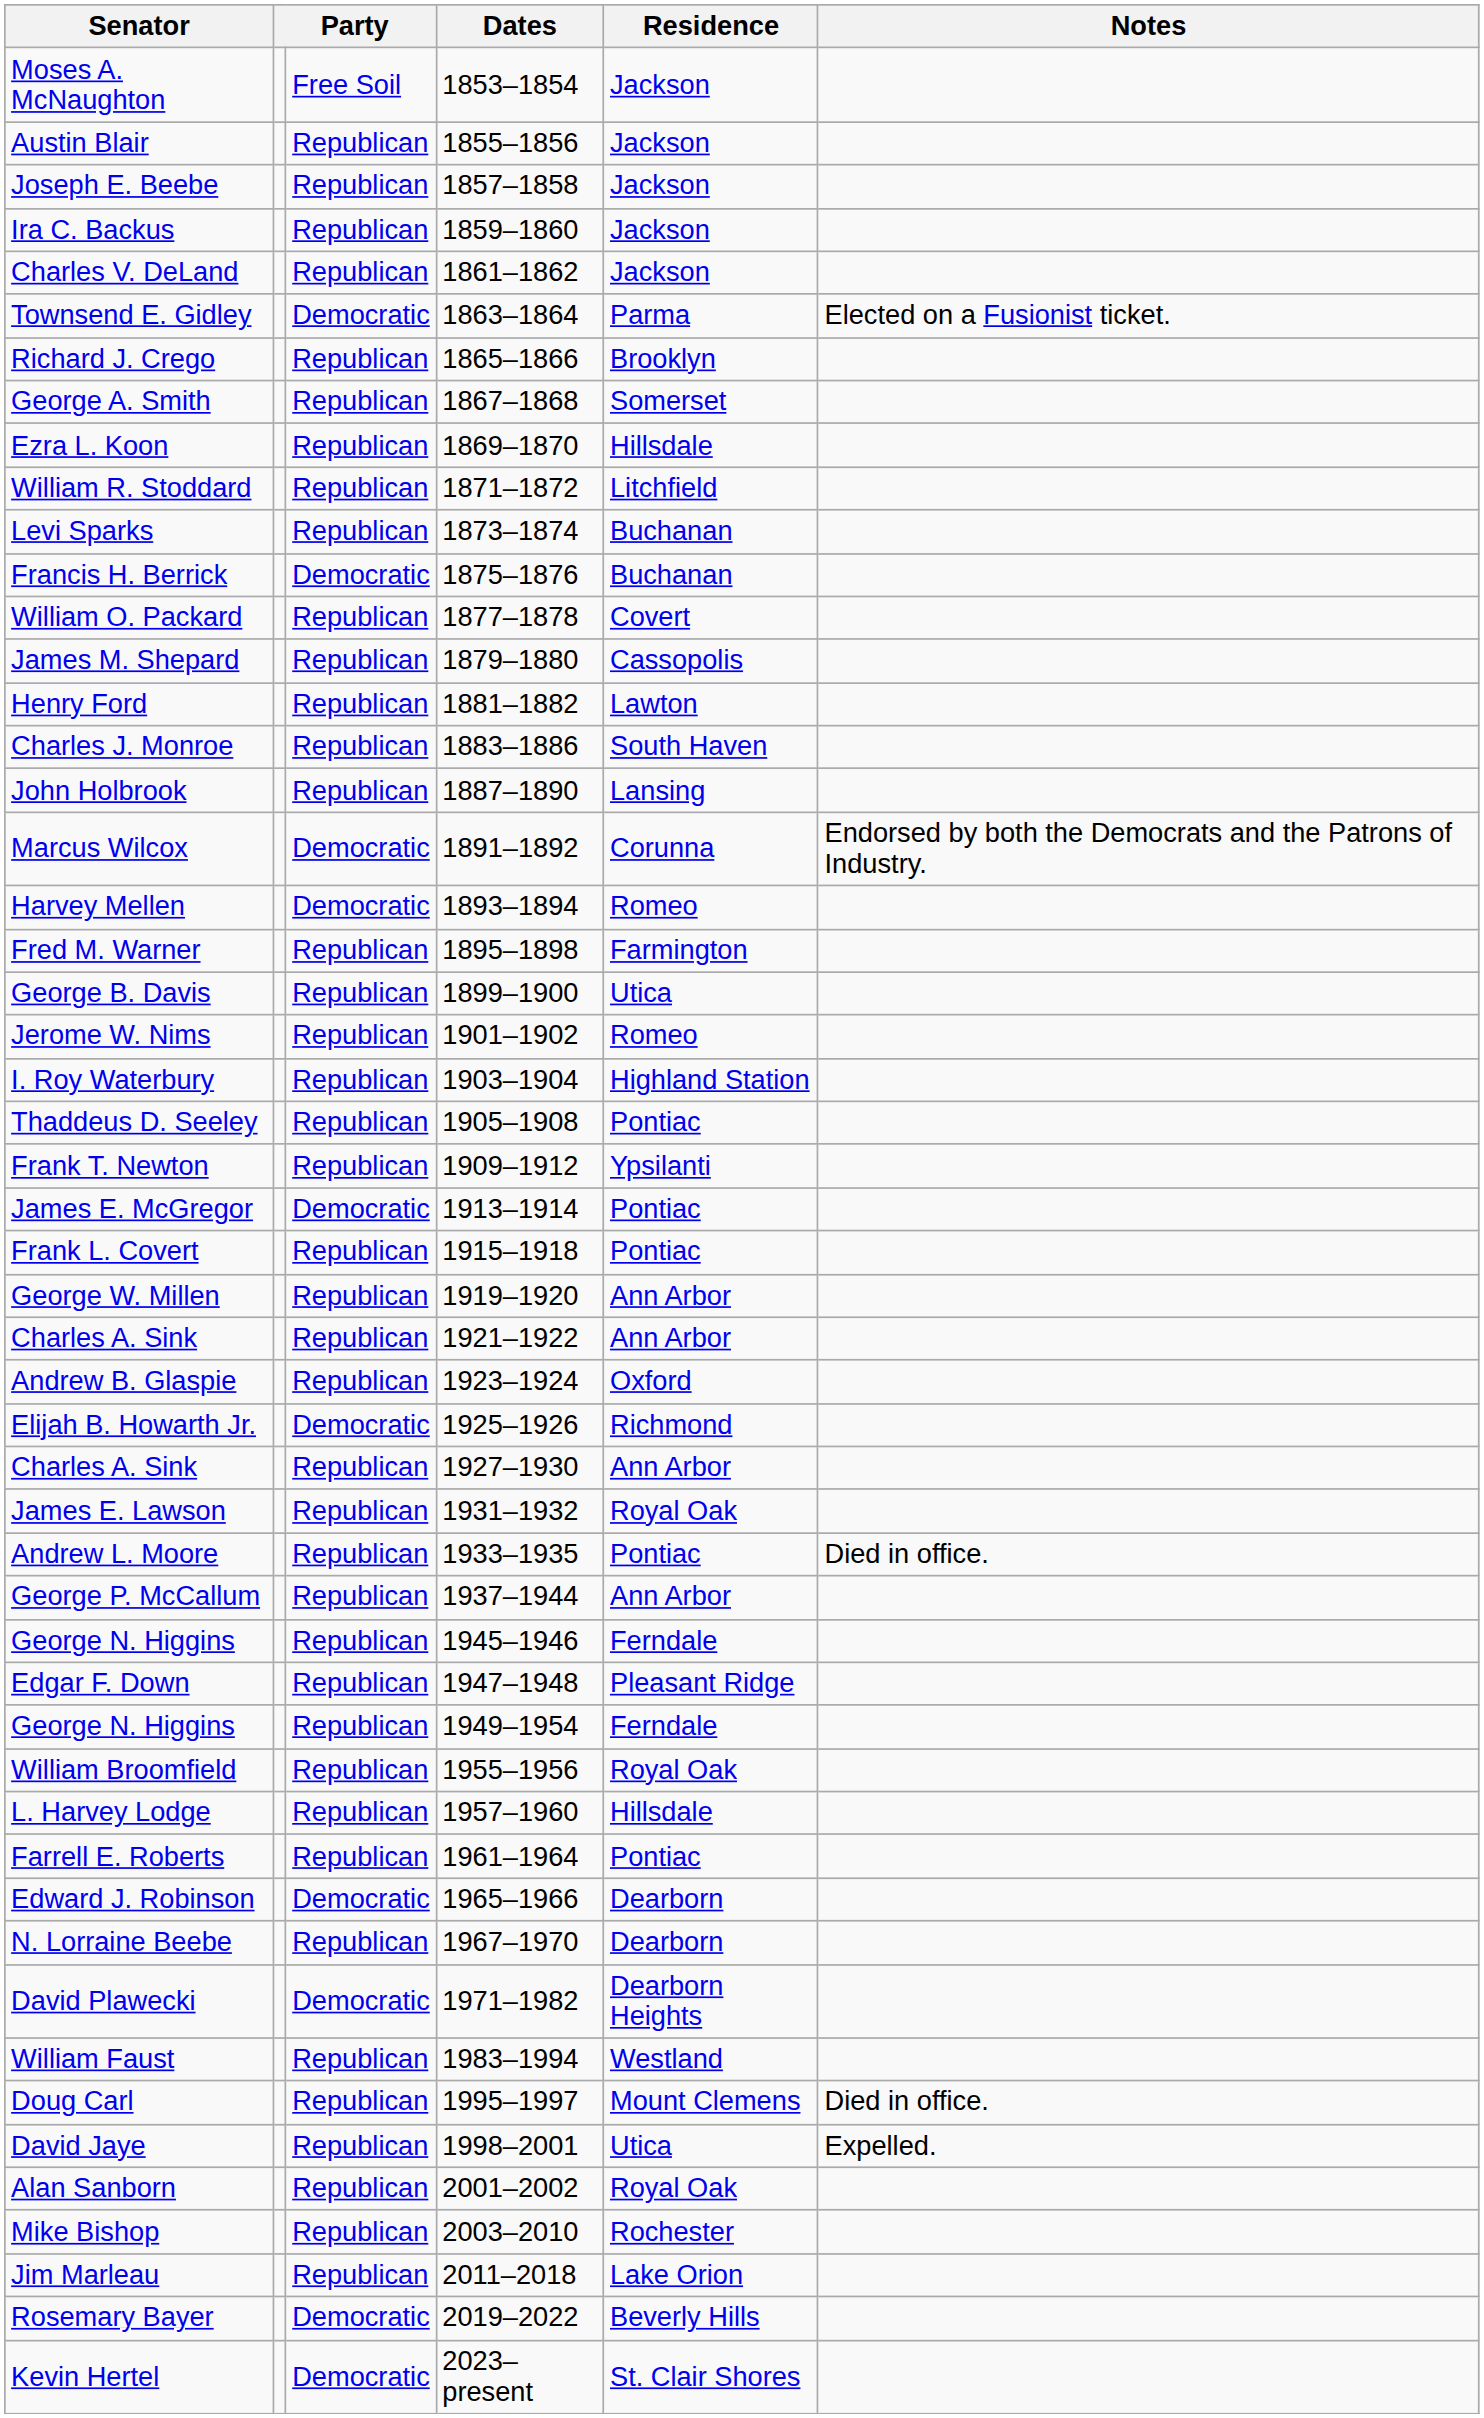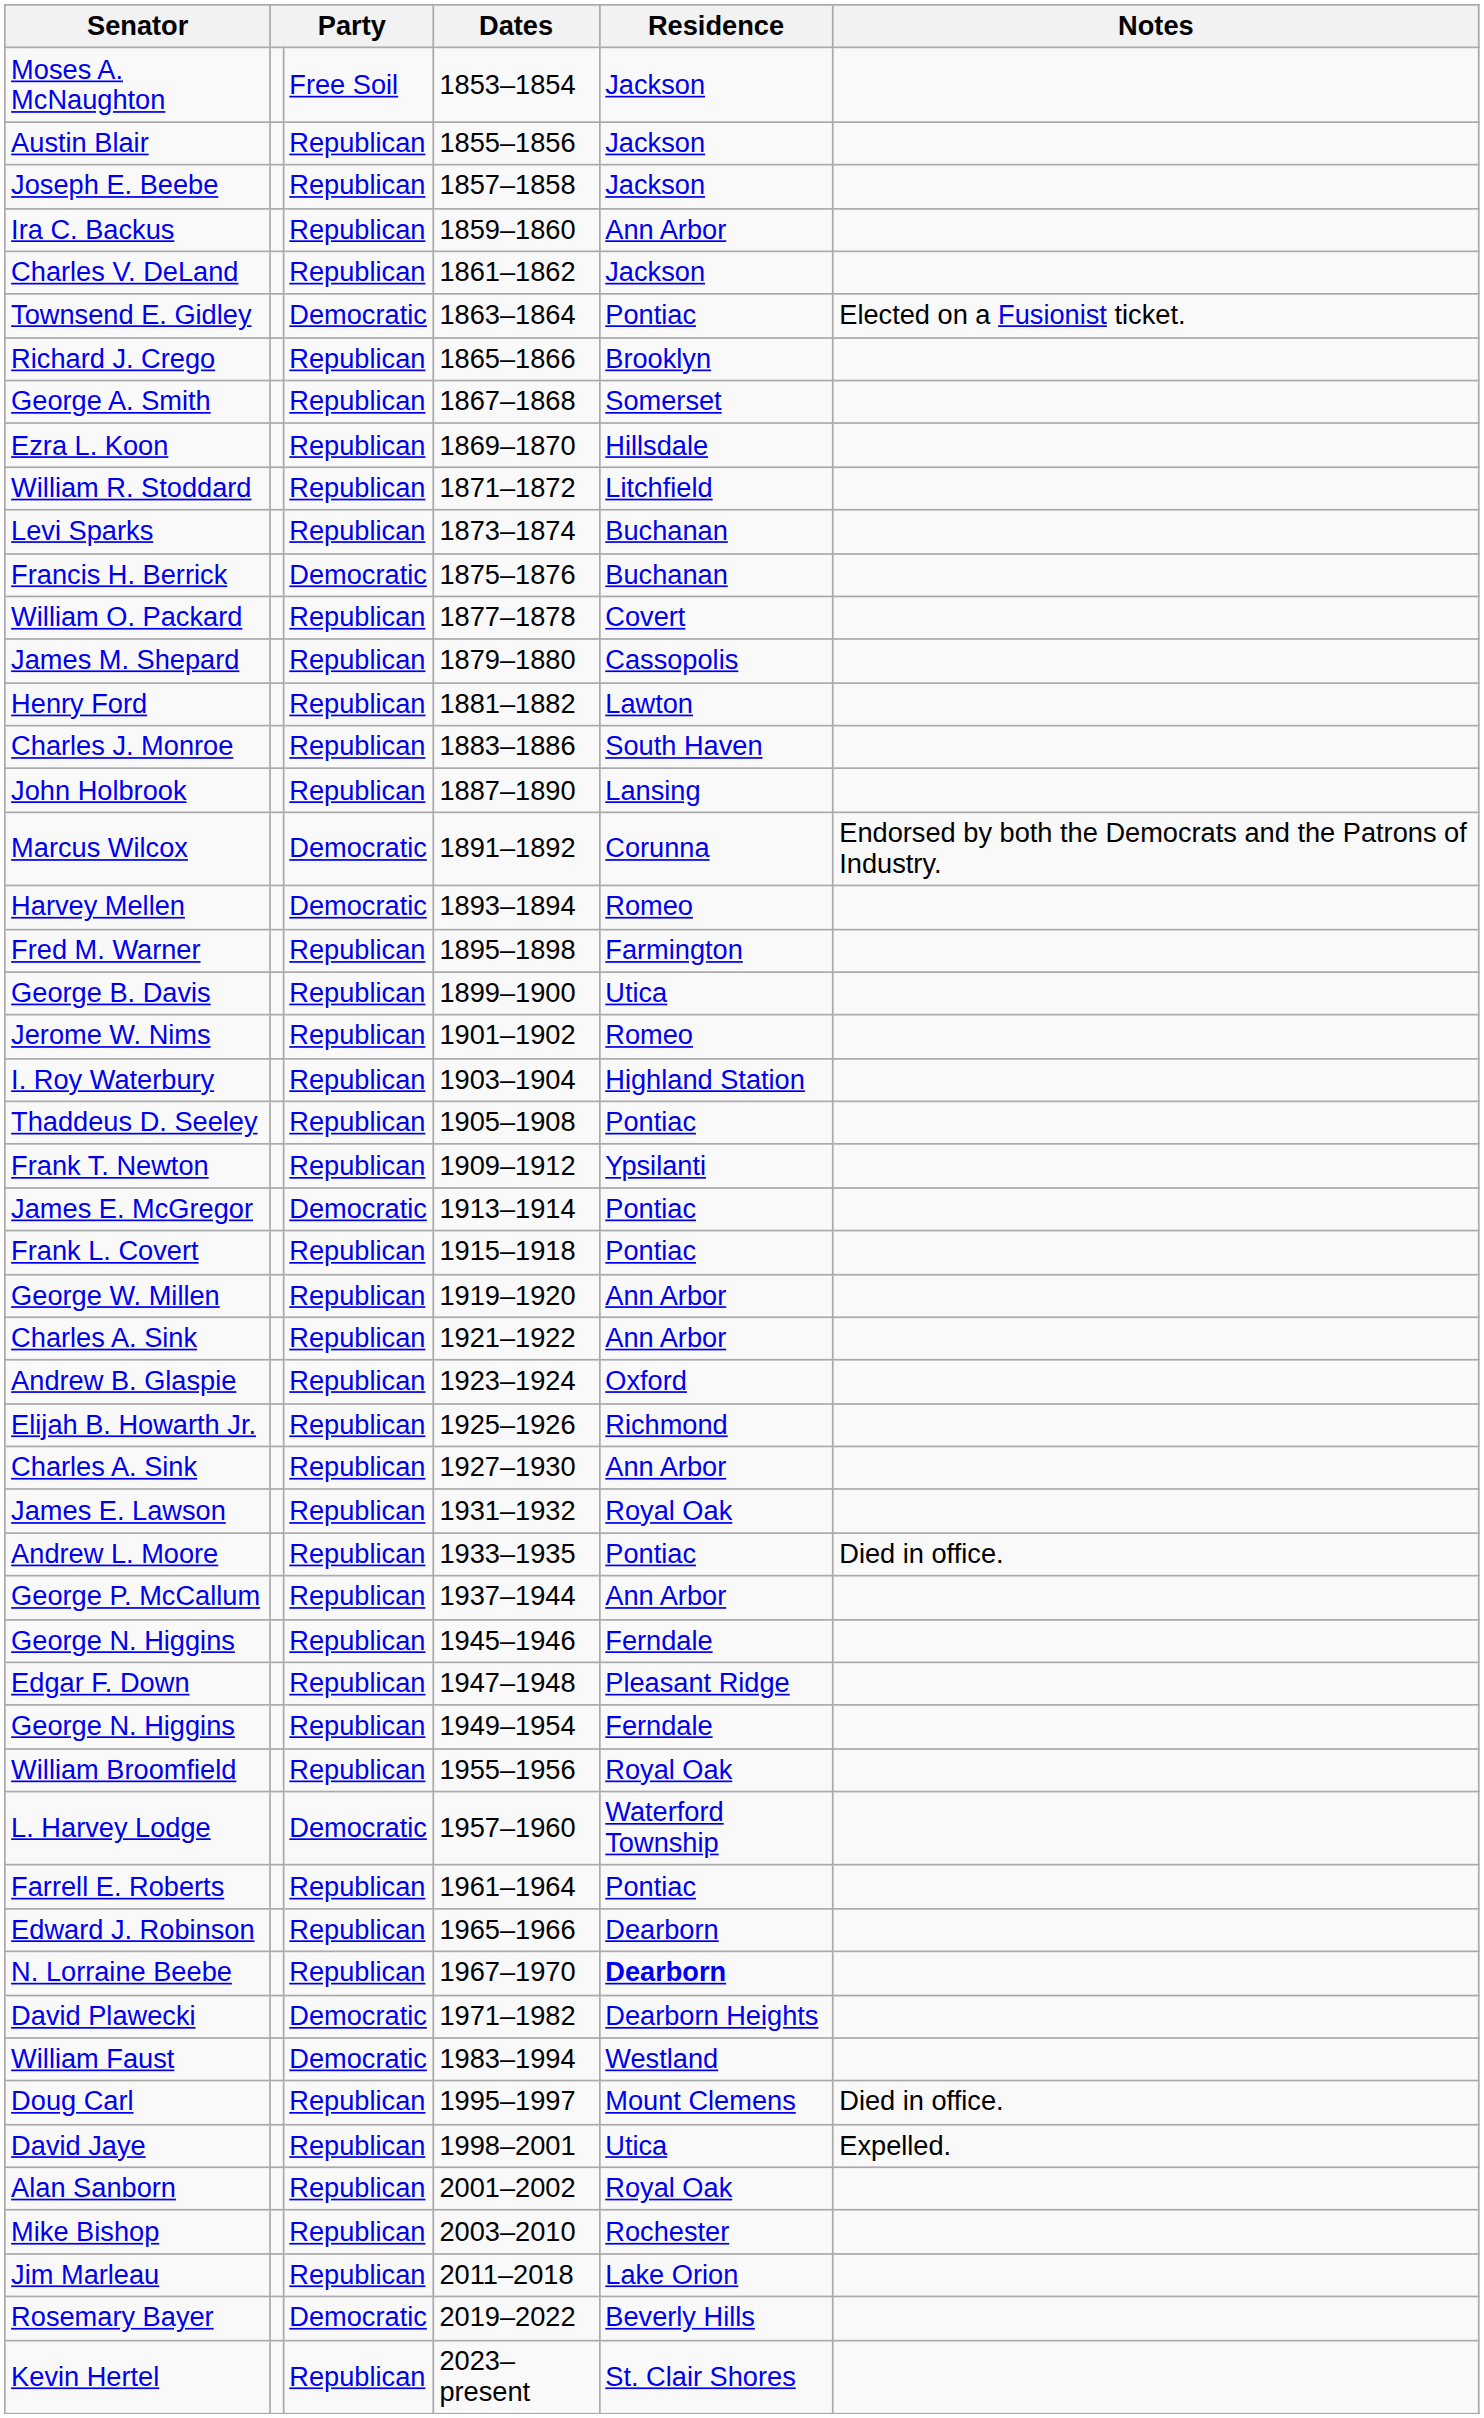 <table class=wikitable>
 <tr valign=bottom>
 <th>Senator</th>
 <th colspan="2">Party</th>
 <th>Dates</th>
 <th>Residence</th>
 <th>Notes</th>
 </tr>
 <tr>
 <td><a href='#'>Moses A. McNaughton</a></td>
 <td bgcolor=></td>
 <td><a href='#'>Free Soil</a></td>
 <td>1853–1854</td>
 <td><a href='#'>Jackson</a></td>
 <td></td>
 </tr>
 <tr>
 <td><a href='#'>Austin Blair</a></td>
 <td bgcolor=></td>
 <td><a href='#'>Republican</a></td>
 <td>1855–1856</td>
 <td><a href='#'>Jackson</a></td>
 <td></td>
 </tr>
 <tr>
 <td><a href='#'>Joseph E. Beebe</a></td>
 <td bgcolor=></td>
 <td><a href='#'>Republican</a></td>
 <td>1857–1858</td>
 <td><a href='#'>Jackson</a></td>
 <td></td>
 </tr>
 <tr>
 <td><a href='#'>Ira C. Backus</a></td>
 <td bgcolor=></td>
 <td><a href='#'>Republican</a></td>
 <td>1859–1860</td>
-<td><a href='#'>Jackson</a></td>
+<td><a href='#'>Ann Arbor</a></td>
 <td></td>
 </tr>
 <tr>
 <td><a href='#'>Charles V. DeLand</a></td>
 <td bgcolor=></td>
 <td><a href='#'>Republican</a></td>
 <td>1861–1862</td>
 <td><a href='#'>Jackson</a></td>
 <td></td>
 </tr>
 <tr>
 <td><a href='#'>Townsend E. Gidley</a></td>
 <td bgcolor=></td>
 <td><a href='#'>Democratic</a></td>
 <td>1863–1864</td>
-<td><a href='#'>Parma</a></td>
+<td><a href='#'>Pontiac</a></td>
 <td>Elected on a <a href='#'>Fusionist</a> ticket.</td>
 </tr>
 <tr>
 <td><a href='#'>Richard J. Crego</a></td>
 <td bgcolor=></td>
 <td><a href='#'>Republican</a></td>
 <td>1865–1866</td>
 <td><a href='#'>Brooklyn</a></td>
 <td></td>
 </tr>
 <tr>
 <td><a href='#'>George A. Smith</a></td>
 <td bgcolor=></td>
 <td><a href='#'>Republican</a></td>
 <td>1867–1868</td>
 <td><a href='#'>Somerset</a></td>
 <td></td>
 </tr>
 <tr>
 <td><a href='#'>Ezra L. Koon</a></td>
 <td bgcolor=></td>
 <td><a href='#'>Republican</a></td>
 <td>1869–1870</td>
 <td><a href='#'>Hillsdale</a></td>
 <td></td>
 </tr>
 <tr>
 <td><a href='#'>William R. Stoddard</a></td>
 <td bgcolor=></td>
 <td><a href='#'>Republican</a></td>
 <td>1871–1872</td>
 <td><a href='#'>Litchfield</a></td>
 <td></td>
 </tr>
 <tr>
 <td><a href='#'>Levi Sparks</a></td>
 <td bgcolor=></td>
 <td><a href='#'>Republican</a></td>
 <td>1873–1874</td>
 <td><a href='#'>Buchanan</a></td>
 <td></td>
 </tr>
 <tr>
 <td><a href='#'>Francis H. Berrick</a></td>
 <td bgcolor=></td>
 <td><a href='#'>Democratic</a></td>
 <td>1875–1876</td>
 <td><a href='#'>Buchanan</a></td>
 <td></td>
 </tr>
 <tr>
 <td><a href='#'>William O. Packard</a></td>
 <td bgcolor=></td>
 <td><a href='#'>Republican</a></td>
 <td>1877–1878</td>
 <td><a href='#'>Covert</a></td>
 <td></td>
 </tr>
 <tr>
 <td><a href='#'>James M. Shepard</a></td>
 <td bgcolor=></td>
 <td><a href='#'>Republican</a></td>
 <td>1879–1880</td>
 <td><a href='#'>Cassopolis</a></td>
 <td></td>
 </tr>
 <tr>
 <td><a href='#'>Henry Ford</a></td>
 <td bgcolor=></td>
 <td><a href='#'>Republican</a></td>
 <td>1881–1882</td>
 <td><a href='#'>Lawton</a></td>
 <td></td>
 </tr>
 <tr>
 <td><a href='#'>Charles J. Monroe</a></td>
 <td bgcolor=></td>
 <td><a href='#'>Republican</a></td>
 <td>1883–1886</td>
 <td><a href='#'>South Haven</a></td>
 <td></td>
 </tr>
 <tr>
 <td><a href='#'>John Holbrook</a></td>
 <td bgcolor=></td>
 <td><a href='#'>Republican</a></td>
 <td>1887–1890</td>
 <td><a href='#'>Lansing</a></td>
 <td></td>
 </tr>
 <tr>
 <td><a href='#'>Marcus Wilcox</a></td>
 <td bgcolor=></td>
 <td><a href='#'>Democratic</a></td>
 <td>1891–1892</td>
 <td><a href='#'>Corunna</a></td>
 <td>Endorsed by both the Democrats and the Patrons of Industry.</td>
 </tr>
 <tr>
 <td><a href='#'>Harvey Mellen</a></td>
 <td bgcolor=></td>
 <td><a href='#'>Democratic</a></td>
 <td>1893–1894</td>
 <td><a href='#'>Romeo</a></td>
 <td></td>
 </tr>
 <tr>
 <td><a href='#'>Fred M. Warner</a></td>
 <td bgcolor=></td>
 <td><a href='#'>Republican</a></td>
 <td>1895–1898</td>
 <td><a href='#'>Farmington</a></td>
 <td></td>
 </tr>
 <tr>
 <td><a href='#'>George B. Davis</a></td>
 <td bgcolor=></td>
 <td><a href='#'>Republican</a></td>
 <td>1899–1900</td>
 <td><a href='#'>Utica</a></td>
 <td></td>
 </tr>
 <tr>
 <td><a href='#'>Jerome W. Nims</a></td>
 <td bgcolor=></td>
 <td><a href='#'>Republican</a></td>
 <td>1901–1902</td>
 <td><a href='#'>Romeo</a></td>
 <td></td>
 </tr>
 <tr>
 <td><a href='#'>I. Roy Waterbury</a></td>
 <td bgcolor=></td>
 <td><a href='#'>Republican</a></td>
 <td>1903–1904</td>
 <td><a href='#'>Highland Station</a></td>
 <td></td>
 </tr>
 <tr>
 <td><a href='#'>Thaddeus D. Seeley</a></td>
 <td bgcolor=></td>
 <td><a href='#'>Republican</a></td>
 <td>1905–1908</td>
 <td><a href='#'>Pontiac</a></td>
 <td></td>
 </tr>
 <tr>
 <td><a href='#'>Frank T. Newton</a></td>
 <td bgcolor=></td>
 <td><a href='#'>Republican</a></td>
 <td>1909–1912</td>
 <td><a href='#'>Ypsilanti</a></td>
 <td></td>
 </tr>
 <tr>
 <td><a href='#'>James E. McGregor</a></td>
 <td bgcolor=></td>
 <td><a href='#'>Democratic</a></td>
 <td>1913–1914</td>
 <td><a href='#'>Pontiac</a></td>
 <td></td>
 </tr>
 <tr>
 <td><a href='#'>Frank L. Covert</a></td>
 <td bgcolor=></td>
 <td><a href='#'>Republican</a></td>
 <td>1915–1918</td>
 <td><a href='#'>Pontiac</a></td>
 <td></td>
 </tr>
 <tr>
 <td><a href='#'>George W. Millen</a></td>
 <td bgcolor=></td>
 <td><a href='#'>Republican</a></td>
 <td>1919–1920</td>
 <td><a href='#'>Ann Arbor</a></td>
 <td></td>
 </tr>
 <tr>
 <td><a href='#'>Charles A. Sink</a></td>
 <td bgcolor=></td>
 <td><a href='#'>Republican</a></td>
 <td>1921–1922</td>
 <td><a href='#'>Ann Arbor</a></td>
 <td></td>
 </tr>
 <tr>
 <td><a href='#'>Andrew B. Glaspie</a></td>
 <td bgcolor=></td>
 <td><a href='#'>Republican</a></td>
 <td>1923–1924</td>
 <td><a href='#'>Oxford</a></td>
 <td></td>
 </tr>
 <tr>
 <td><a href='#'>Elijah B. Howarth Jr.</a></td>
 <td bgcolor=></td>
-<td><a href='#'>Democratic</a></td>
+<td><a href='#'>Republican</a></td>
 <td>1925–1926</td>
 <td><a href='#'>Richmond</a></td>
 <td></td>
 </tr>
 <tr>
 <td><a href='#'>Charles A. Sink</a></td>
 <td bgcolor=></td>
 <td><a href='#'>Republican</a></td>
 <td>1927–1930</td>
 <td><a href='#'>Ann Arbor</a></td>
 <td></td>
 </tr>
 <tr>
 <td><a href='#'>James E. Lawson</a></td>
 <td bgcolor=></td>
 <td><a href='#'>Republican</a></td>
 <td>1931–1932</td>
 <td><a href='#'>Royal Oak</a></td>
 <td></td>
 </tr>
 <tr>
 <td><a href='#'>Andrew L. Moore</a></td>
 <td bgcolor=></td>
 <td><a href='#'>Republican</a></td>
 <td>1933–1935</td>
 <td><a href='#'>Pontiac</a></td>
 <td>Died in office.</td>
 </tr>
 <tr>
 <td><a href='#'>George P. McCallum</a></td>
 <td bgcolor=></td>
 <td><a href='#'>Republican</a></td>
 <td>1937–1944</td>
 <td><a href='#'>Ann Arbor</a></td>
 <td></td>
 </tr>
 <tr>
 <td><a href='#'>George N. Higgins</a></td>
 <td bgcolor=></td>
 <td><a href='#'>Republican</a></td>
 <td>1945–1946</td>
 <td><a href='#'>Ferndale</a></td>
 <td></td>
 </tr>
 <tr>
 <td><a href='#'>Edgar F. Down</a></td>
 <td bgcolor=></td>
 <td><a href='#'>Republican</a></td>
 <td>1947–1948</td>
 <td><a href='#'>Pleasant Ridge</a></td>
 <td></td>
 </tr>
 <tr>
 <td><a href='#'>George N. Higgins</a></td>
 <td bgcolor=></td>
 <td><a href='#'>Republican</a></td>
 <td>1949–1954</td>
 <td><a href='#'>Ferndale</a></td>
 <td></td>
 </tr>
 <tr>
 <td><a href='#'>William Broomfield</a></td>
 <td bgcolor=></td>
 <td><a href='#'>Republican</a></td>
 <td>1955–1956</td>
 <td><a href='#'>Royal Oak</a></td>
 <td></td>
 </tr>
 <tr>
 <td><a href='#'>L. Harvey Lodge</a></td>
 <td bgcolor=></td>
-<td><a href='#'>Republican</a></td>
+<td><a href='#'>Democratic</a></td>
 <td>1957–1960</td>
-<td><a href='#'>Hillsdale</a></td>
+<td><a href='#'>Waterford Township</a></td>
 <td></td>
 </tr>
 <tr>
 <td><a href='#'>Farrell E. Roberts</a></td>
 <td bgcolor=></td>
 <td><a href='#'>Republican</a></td>
 <td>1961–1964</td>
 <td><a href='#'>Pontiac</a></td>
 <td></td>
 </tr>
 <tr>
 <td><a href='#'>Edward J. Robinson</a></td>
 <td bgcolor=></td>
-<td><a href='#'>Democratic</a></td>
+<td><a href='#'>Republican</a></td>
 <td>1965–1966</td>
 <td><a href='#'>Dearborn</a></td>
 <td></td>
 </tr>
 <tr>
 <td><a href='#'>N. Lorraine Beebe</a></td>
 <td bgcolor=></td>
 <td><a href='#'>Republican</a></td>
 <td>1967–1970</td>
-<td><a href='#'>Dearborn</a></td>
+<td><strong><a href='#'>Dearborn</a></strong></td>
 <td></td>
 </tr>
 <tr>
 <td><a href='#'>David Plawecki</a></td>
 <td bgcolor=></td>
 <td><a href='#'>Democratic</a></td>
 <td>1971–1982</td>
 <td><a href='#'>Dearborn Heights</a></td>
 <td></td>
 </tr>
 <tr>
 <td><a href='#'>William Faust</a></td>
 <td bgcolor=></td>
-<td><a href='#'>Republican</a></td>
+<td><a href='#'>Democratic</a></td>
 <td>1983–1994</td>
 <td><a href='#'>Westland</a></td>
 <td></td>
 </tr>
 <tr>
 <td><a href='#'>Doug Carl</a></td>
 <td bgcolor=></td>
 <td><a href='#'>Republican</a></td>
 <td>1995–1997</td>
 <td><a href='#'>Mount Clemens</a></td>
 <td>Died in office.</td>
 </tr>
 <tr>
 <td><a href='#'>David Jaye</a></td>
 <td bgcolor=></td>
 <td><a href='#'>Republican</a></td>
 <td>1998–2001</td>
 <td><a href='#'>Utica</a></td>
 <td>Expelled.</td>
 </tr>
 <tr>
 <td><a href='#'>Alan Sanborn</a></td>
 <td bgcolor=></td>
 <td><a href='#'>Republican</a></td>
 <td>2001–2002</td>
 <td><a href='#'>Royal Oak</a></td>
 <td></td>
 </tr>
 <tr>
 <td><a href='#'>Mike Bishop</a></td>
 <td bgcolor=></td>
 <td><a href='#'>Republican</a></td>
 <td>2003–2010</td>
 <td><a href='#'>Rochester</a></td>
 <td></td>
 </tr>
 <tr>
 <td><a href='#'>Jim Marleau</a></td>
 <td bgcolor=></td>
 <td><a href='#'>Republican</a></td>
 <td>2011–2018</td>
 <td><a href='#'>Lake Orion</a></td>
 <td></td>
 </tr>
 <tr>
 <td><a href='#'>Rosemary Bayer</a></td>
 <td bgcolor=></td>
 <td><a href='#'>Democratic</a></td>
 <td>2019–2022</td>
 <td><a href='#'>Beverly Hills</a></td>
 <td></td>
 </tr>
 <tr>
 <td><a href='#'>Kevin Hertel</a></td>
 <td bgcolor=></td>
-<td><a href='#'>Democratic</a></td>
+<td><a href='#'>Republican</a></td>
 <td>2023–present</td>
 <td><a href='#'>St. Clair Shores</a></td>
 <td></td>
 </tr>
 </table>
